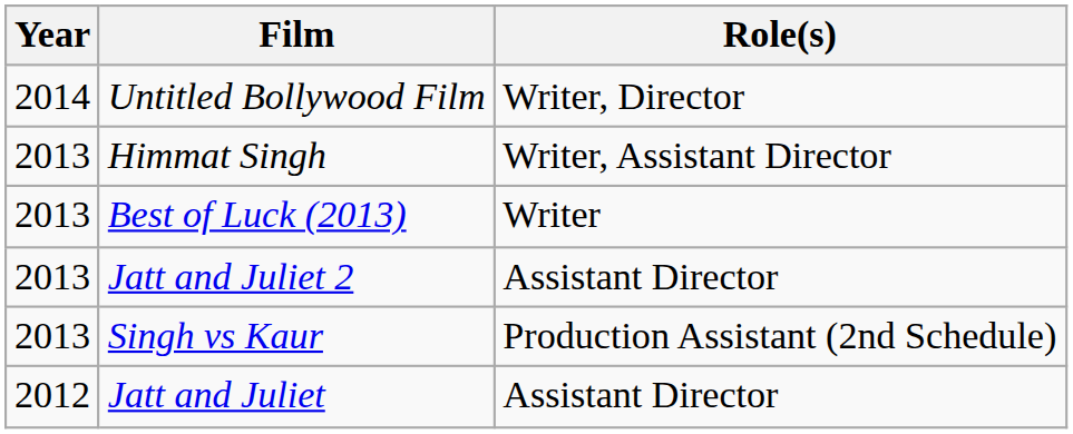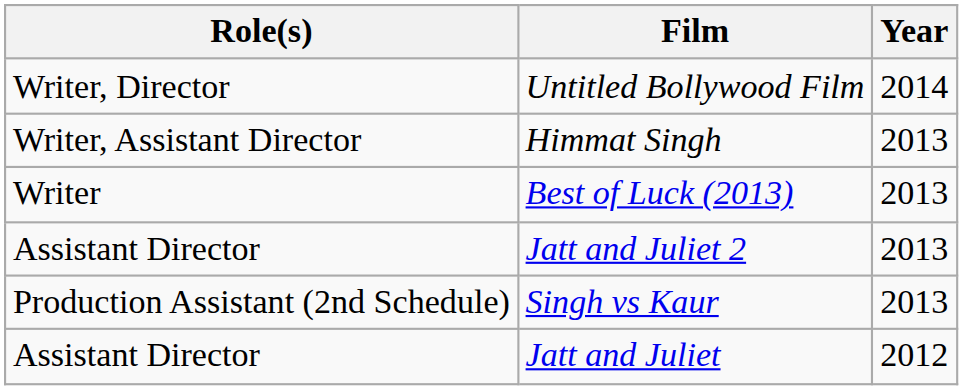 <table class="wikitable">
 <tr>
+<th>Role(s)</th>
+<th>Film</th>
 <th>Year</th>
-<th>Film</th>
-<th>Role(s)</th>
 </tr>
 <tr>
+<td>Writer, Director</td>
+<td><em>Untitled Bollywood Film</em></td>
 <td>2014</td>
-<td><em>Untitled Bollywood Film</em></td>
-<td>Writer, Director</td>
 </tr>
 <tr>
+<td>Writer, Assistant Director</td>
+<td><em>Himmat Singh</em></td>
 <td>2013</td>
-<td><em>Himmat Singh</em></td>
-<td>Writer, Assistant Director</td>
 </tr>
 <tr>
+<td>Writer</td>
+<td><em><a href='#'>Best of Luck (2013)</a></em></td>
 <td>2013</td>
-<td><em><a href='#'>Best of Luck (2013)</a></em></td>
-<td>Writer</td>
 </tr>
 <tr>
+<td>Assistant Director</td>
+<td><em><a href='#'>Jatt and Juliet 2</a></em></td>
 <td>2013</td>
-<td><em><a href='#'>Jatt and Juliet 2</a></em></td>
-<td>Assistant Director</td>
 </tr>
 <tr>
+<td>Production Assistant (2nd Schedule)</td>
+<td><em><a href='#'>Singh vs Kaur</a></em></td>
 <td>2013</td>
-<td><em><a href='#'>Singh vs Kaur</a></em></td>
-<td>Production Assistant (2nd Schedule)</td>
 </tr>
 <tr>
+<td>Assistant Director</td>
+<td><em><a href='#'>Jatt and Juliet</a></em></td>
 <td>2012</td>
-<td><em><a href='#'>Jatt and Juliet</a></em></td>
-<td>Assistant Director</td>
 </tr>
 </table>
